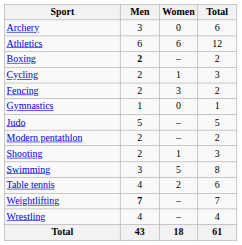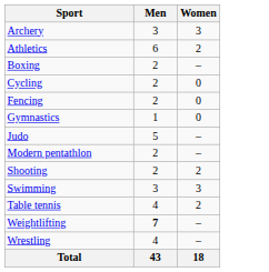 <table class="wikitable sortable" style="text-align:center;">
 <tr>
 <th width=180>Sport</th>
 <th width=55>Men</th>
 <th width=55>Women</th>
-<th width=55>Total</th>
 </tr>
 <tr>
 <td align=left><a href='#'>Archery</a></td>
 <td>3</td>
-<td>0</td>
-<td>6</td>
+<td>3</td>
 </tr>
 <tr>
 <td align=left><a href='#'>Athletics</a></td>
 <td>6</td>
-<td>6</td>
-<td>12</td>
+<td>2</td>
 </tr>
 <tr>
 <td align=left><a href='#'>Boxing</a></td>
-<td><strong>2</strong></td>
+<td>2</td>
 <td>–</td>
-<td>2</td>
 </tr>
 <tr>
 <td align=left><a href='#'>Cycling</a></td>
 <td>2</td>
-<td>1</td>
-<td>3</td>
+<td>0</td>
 </tr>
 <tr>
 <td align=left><a href='#'>Fencing</a></td>
 <td>2</td>
-<td>3</td>
-<td>2</td>
+<td>0</td>
 </tr>
 <tr>
 <td align=left><a href='#'>Gymnastics</a></td>
 <td>1</td>
 <td>0</td>
-<td>1</td>
 </tr>
 <tr>
 <td align=left><a href='#'>Judo</a></td>
 <td>5</td>
 <td>–</td>
-<td>5</td>
 </tr>
 <tr>
 <td align=left><a href='#'>Modern pentathlon</a></td>
 <td>2</td>
 <td>–</td>
-<td>2</td>
 </tr>
 <tr>
 <td align=left><a href='#'>Shooting</a></td>
 <td>2</td>
-<td>1</td>
-<td>3</td>
+<td>2</td>
 </tr>
 <tr>
 <td align=left><a href='#'>Swimming</a></td>
 <td>3</td>
-<td>5</td>
-<td>8</td>
+<td>3</td>
 </tr>
 <tr>
 <td align=left><a href='#'>Table tennis</a></td>
 <td>4</td>
 <td>2</td>
-<td>6</td>
 </tr>
 <tr>
 <td align=left><a href='#'>Weightlifting</a></td>
 <td><strong>7</strong></td>
 <td>–</td>
-<td>7</td>
 </tr>
 <tr>
 <td align=left><a href='#'>Wrestling</a></td>
 <td>4</td>
 <td>–</td>
-<td>4</td>
 </tr>
 <tr>
 <th>Total</th>
 <th>43</th>
 <th>18</th>
-<th>61</th>
 </tr>
 </table>
